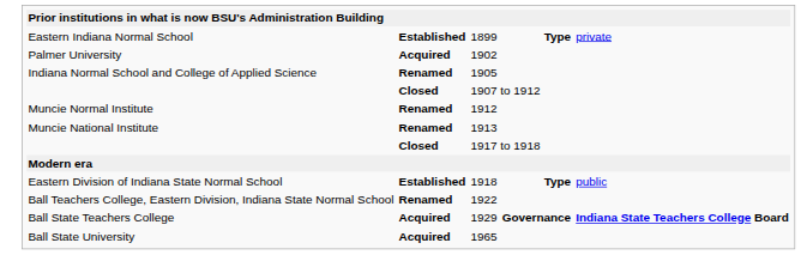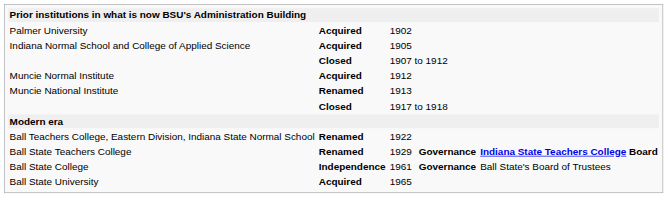 <table class="infobox" cellpadding="2" cellspacing="2" style="font-size: 90%;">
 <tr>
 <th colspan="5" align="left" style="background:#eFeFeF;">Prior institutions in what is now BSU's Administration Building</th>
-</tr>
-<tr>
-<td>Eastern Indiana Normal School</td>
-<td><strong>Established</strong></td>
-<td>1899</td>
-<td align="right"><strong>Type</strong></td>
-<td><a href='#'>private</a></td>
 </tr>
 <tr>
 <td>Palmer University</td>
 <td><strong>Acquired</strong></td>
 <td>1902</td>
 </tr>
 <tr>
 <td>Indiana Normal School and College of Applied Science</td>
-<td><strong>Renamed</strong></td>
+<td><strong>Acquired</strong></td>
 <td>1905</td>
 </tr>
 <tr>
 <td></td>
 <td><strong>Closed</strong></td>
 <td colspan=3>1907 to 1912</td>
 </tr>
 <tr>
 <td>Muncie Normal Institute</td>
-<td><strong>Renamed</strong></td>
+<td><strong>Acquired</strong></td>
 <td>1912</td>
 </tr>
 <tr>
 <td>Muncie National Institute</td>
 <td><strong>Renamed</strong></td>
 <td>1913</td>
 </tr>
 <tr>
 <td></td>
 <td><strong>Closed</strong></td>
 <td colspan=3>1917 to 1918</td>
 </tr>
 <tr>
 <th colspan="5" align="left" style="background:#eFeFeF;">Modern era</th>
 </tr>
 <tr>
-<td>Eastern Division of Indiana State Normal School</td>
-<td><strong>Established</strong></td>
-<td>1918</td>
-<td align="right"><strong>Type</strong></td>
-<td><a href='#'>public</a></td>
-</tr>
-<tr>
 <td>Ball Teachers College, Eastern Division, Indiana State Normal School</td>
 <td><strong>Renamed</strong></td>
 <td>1922</td>
 </tr>
 <tr>
 <td>Ball State Teachers College</td>
-<td><strong>Acquired</strong></td>
+<td><strong>Renamed</strong></td>
 <td>1929</td>
 <td><strong>Governance</strong></td>
 <td><strong><a href='#'>Indiana State Teachers College</a> Board</strong></td>
+</tr>
+<tr>
+<td>Ball State College</td>
+<td><strong>Independence</strong></td>
+<td>1961 </td>
+<td><strong>Governance</strong></td>
+<td>Ball State's Board of Trustees</td>
 </tr>
 <tr>
 <td>Ball State University</td>
 <td><strong>Acquired</strong></td>
 <td>1965</td>
 </tr>
 </table>
